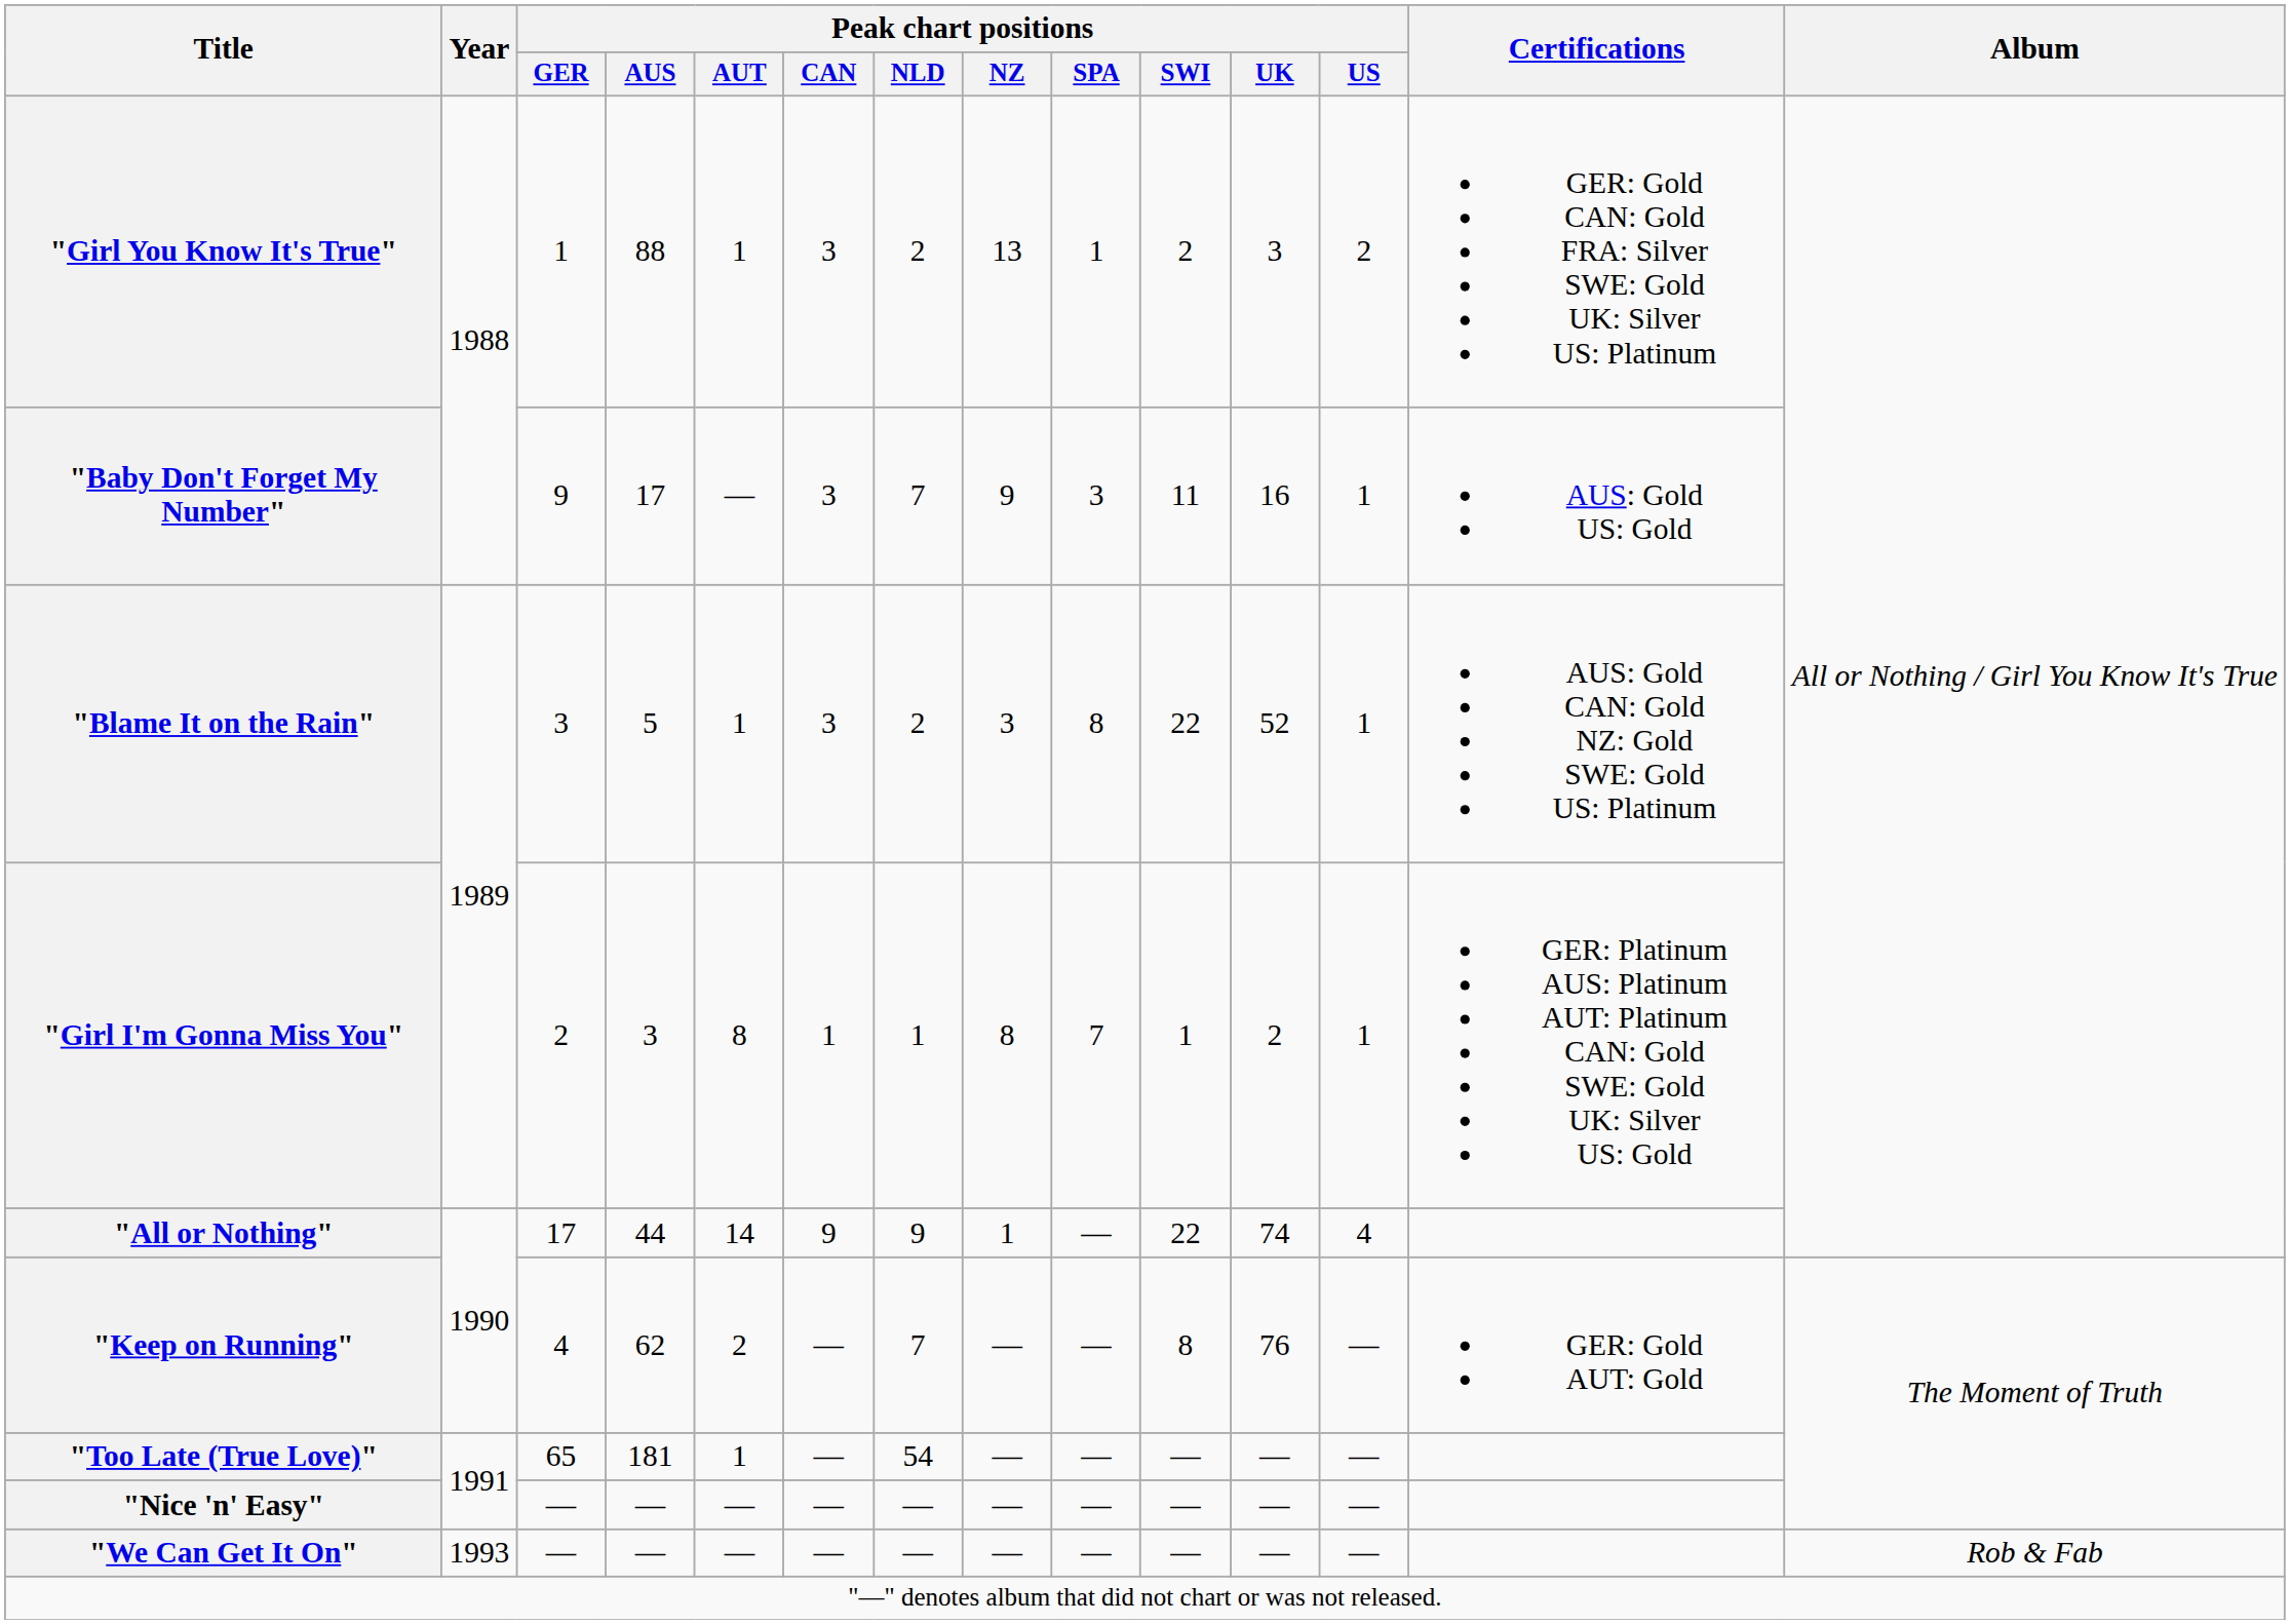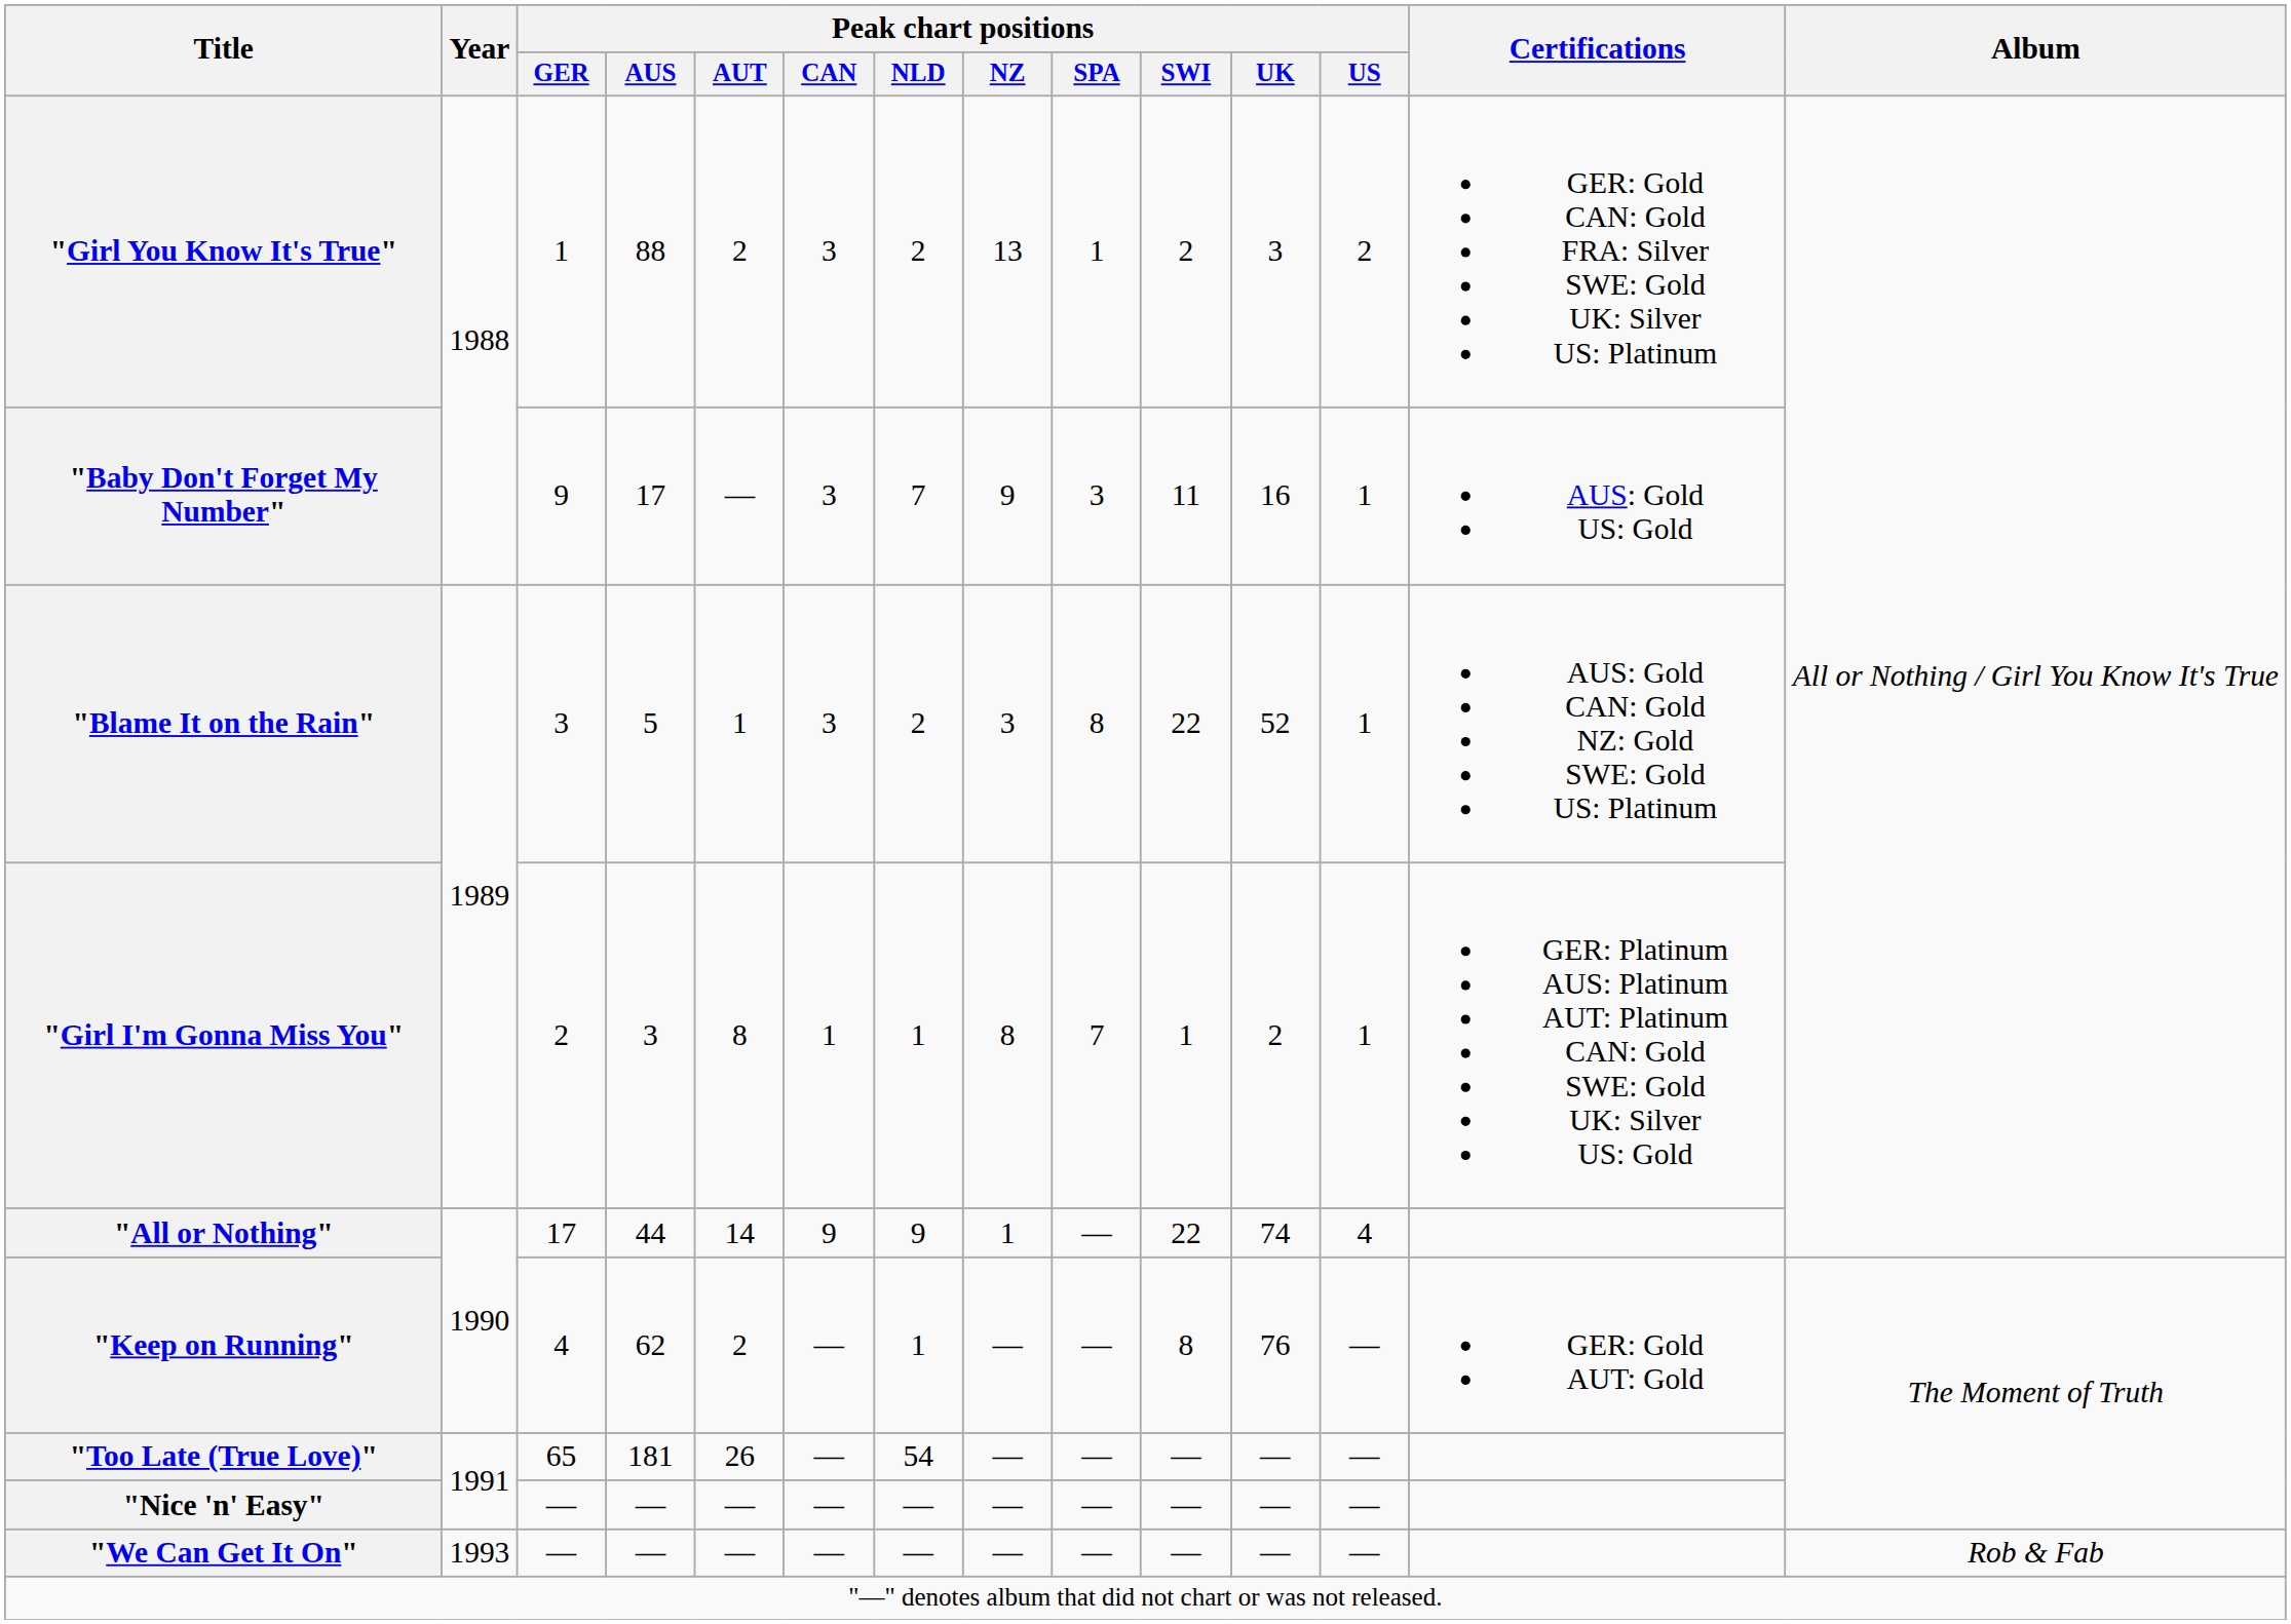 <table class="wikitable plainrowheaders" style="text-align:center;" border="1">
 <tr>
 <th scope="col" rowspan="2" style="width:14em;">Title</th>
 <th scope="col" rowspan="2">Year</th>
 <th scope="col" colspan="10">Peak chart positions</th>
 <th scope="col" rowspan="2" style="width:12em;"><a href='#'>Certifications</a></th>
 <th scope="col" rowspan="2">Album</th>
 </tr>
 <tr>
 <th scope="col" style="width:3em;font-size:85%;"><a href='#'>GER</a><br></th>
 <th scope="col" style="width:3em;font-size:85%;"><a href='#'>AUS</a><br></th>
 <th scope="col" style="width:3em;font-size:85%;"><a href='#'>AUT</a><br></th>
 <th scope="col" style="width:3em;font-size:85%;"><a href='#'>CAN</a><br></th>
 <th scope="col" style="width:3em;font-size:85%;"><a href='#'>NLD</a><br></th>
 <th scope="col" style="width:3em;font-size:85%;"><a href='#'>NZ</a><br></th>
 <th scope="col" style="width:3em;font-size:85%;"><a href='#'>SPA</a><br></th>
 <th scope="col" style="width:3em;font-size:85%;"><a href='#'>SWI</a><br></th>
 <th scope="col" style="width:3em;font-size:85%;"><a href='#'>UK</a><br></th>
 <th scope="col" style="width:3em;font-size:85%;"><a href='#'>US</a><br></th>
 </tr>
 <tr>
 <th scope="row">"<a href='#'>Girl You Know It's True</a>"</th>
 <td rowspan="2">1988</td>
 <td>1</td>
 <td>88</td>
-<td>1</td>
+<td>2</td>
 <td>3</td>
 <td>2</td>
 <td>13</td>
 <td>1</td>
 <td>2</td>
 <td>3</td>
 <td>2</td>
 <td><br><ul><li>GER: Gold</li><li>CAN: Gold</li><li>FRA: Silver</li><li>SWE: Gold</li><li>UK: Silver</li><li>US: Platinum</li></ul></td>
 <td rowspan="5"><em>All or Nothing / Girl You Know It's True</em></td>
 </tr>
 <tr>
 <th scope="row">"<a href='#'>Baby Don't Forget My Number</a>"</th>
 <td>9</td>
 <td>17</td>
 <td>—</td>
 <td>3</td>
 <td>7</td>
 <td>9</td>
 <td>3</td>
 <td>11</td>
 <td>16</td>
 <td>1</td>
 <td><br><ul><li><a href='#'>AUS</a>: Gold</li><li>US: Gold</li></ul></td>
 </tr>
 <tr>
 <th scope="row">"<a href='#'>Blame It on the Rain</a>"</th>
 <td rowspan="2">1989</td>
 <td>3</td>
 <td>5</td>
 <td>1</td>
 <td>3</td>
 <td>2</td>
 <td>3</td>
 <td>8</td>
 <td>22</td>
 <td>52</td>
 <td>1</td>
 <td><br><ul><li>AUS: Gold</li><li>CAN: Gold</li><li>NZ: Gold</li><li>SWE: Gold</li><li>US: Platinum</li></ul></td>
 </tr>
 <tr>
 <th scope="row">"<a href='#'>Girl I'm Gonna Miss You</a>"</th>
 <td>2</td>
 <td>3</td>
 <td>8</td>
 <td>1</td>
 <td>1</td>
 <td>8</td>
 <td>7</td>
 <td>1</td>
 <td>2</td>
 <td>1</td>
 <td><br><ul><li>GER: Platinum</li><li>AUS: Platinum</li><li>AUT: Platinum</li><li>CAN: Gold</li><li>SWE: Gold</li><li>UK: Silver</li><li>US: Gold</li></ul></td>
 </tr>
 <tr>
 <th scope="row">"<a href='#'>All or Nothing</a>"</th>
 <td rowspan="2">1990</td>
 <td>17</td>
 <td>44</td>
 <td>14</td>
 <td>9</td>
 <td>9</td>
 <td>1</td>
 <td>—</td>
 <td>22</td>
 <td>74</td>
 <td>4</td>
 </tr>
 <tr>
 <th scope="row">"<a href='#'>Keep on Running</a>"</th>
 <td>4</td>
 <td>62</td>
 <td>2</td>
 <td>—</td>
-<td>7</td>
+<td>1</td>
 <td>—</td>
 <td>—</td>
 <td>8</td>
 <td>76</td>
 <td>—</td>
 <td><br><ul><li>GER: Gold</li><li>AUT: Gold</li></ul></td>
 <td rowspan="3"><em>The Moment of Truth</em></td>
 </tr>
 <tr>
 <th scope="row">"<a href='#'>Too Late (True Love)</a>"</th>
 <td rowspan="2">1991</td>
 <td>65</td>
 <td>181</td>
-<td>1</td>
+<td>26</td>
 <td>—</td>
 <td>54</td>
 <td>—</td>
 <td>—</td>
 <td>—</td>
 <td>—</td>
 <td>—</td>
 <td></td>
 </tr>
 <tr>
 <th scope="row">"Nice 'n' Easy"</th>
 <td>—</td>
 <td>—</td>
 <td>—</td>
 <td>—</td>
 <td>—</td>
 <td>—</td>
 <td>—</td>
 <td>—</td>
 <td>—</td>
 <td>—</td>
 <td></td>
 </tr>
 <tr>
 <th scope="row">"<a href='#'>We Can Get It On</a>"</th>
 <td>1993</td>
 <td>—</td>
 <td>—</td>
 <td>—</td>
 <td>—</td>
 <td>—</td>
 <td>—</td>
 <td>—</td>
 <td>—</td>
 <td>—</td>
 <td>—</td>
 <td></td>
 <td><em>Rob & Fab</em></td>
 </tr>
 <tr>
 <td colspan="14" style="font-size: 85%">"—" denotes album that did not chart or was not released.</td>
 </tr>
 </table>
